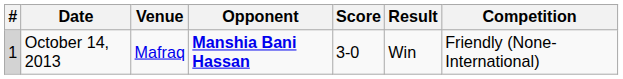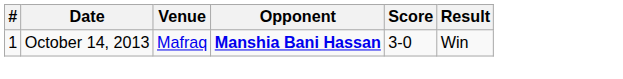 <table class="wikitable">
 <tr>
 <th>#</th>
 <th>Date</th>
 <th>Venue</th>
 <th>Opponent</th>
 <th>Score</th>
 <th>Result</th>
-<th>Competition</th>
 </tr>
 <tr>
-<td style="background: lightgrey;">1</td>
+<td>1</td>
 <td>October 14, 2013</td>
 <td><a href='#'>Mafraq</a></td>
 <td><strong> <a href='#'>Manshia Bani Hassan</a></strong></td>
 <td>3-0</td>
 <td>Win</td>
-<td>Friendly (None-International)</td>
 </tr>
 </table>
